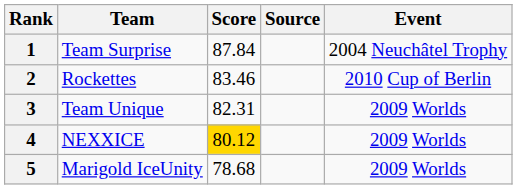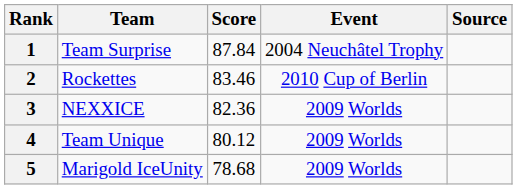 <table class="wikitable sortable" style="text-align:center">
 <tr>
 <th>Rank</th>
 <th>Team</th>
 <th>Score</th>
+<th>Event</th>
 <th>Source</th>
-<th>Event</th>
 </tr>
 <tr>
 <th>1</th>
 <td align="left"> <a href='#'>Team Surprise</a></td>
 <td>87.84</td>
+<td>2004 <a href='#'>Neuchâtel Trophy</a></td>
 <td></td>
-<td>2004 <a href='#'>Neuchâtel Trophy</a></td>
 </tr>
 <tr>
 <th>2</th>
 <td align="left"> <a href='#'>Rockettes</a></td>
 <td>83.46</td>
+<td><a href='#'>2010</a> <a href='#'>Cup of Berlin</a></td>
 <td></td>
-<td><a href='#'>2010</a> <a href='#'>Cup of Berlin</a></td>
 </tr>
 <tr>
 <th>3</th>
-<td align="left"> <a href='#'>Team Unique</a></td>
-<td>82.31</td>
+<td align="left"> <a href='#'>NEXXICE</a></td>
+<td>82.36</td>
+<td><a href='#'>2009</a> <a href='#'>Worlds</a></td>
 <td></td>
-<td><a href='#'>2009</a> <a href='#'>Worlds</a></td>
 </tr>
 <tr>
 <th>4</th>
-<td align="left"> <a href='#'>NEXXICE</a></td>
-<td style="background: gold;">80.12</td>
+<td align="left"> <a href='#'>Team Unique</a></td>
+<td>80.12</td>
+<td><a href='#'>2009</a> <a href='#'>Worlds</a></td>
 <td></td>
-<td><a href='#'>2009</a> <a href='#'>Worlds</a></td>
 </tr>
 <tr>
 <th>5</th>
 <td align="left"> <a href='#'>Marigold IceUnity</a></td>
 <td>78.68</td>
+<td><a href='#'>2009</a> <a href='#'>Worlds</a></td>
 <td></td>
-<td><a href='#'>2009</a> <a href='#'>Worlds</a></td>
 </tr>
 </table>
